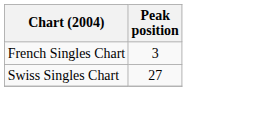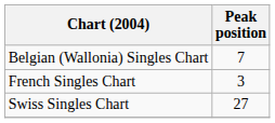 <table class="wikitable sortable">
 <tr>
 <th>Chart (2004)</th>
 <th>Peak<br>position</th>
+</tr>
+<tr>
+<td>Belgian (Wallonia) Singles Chart</td>
+<td align="center">7</td>
 </tr>
 <tr>
 <td>French Singles Chart</td>
 <td align="center">3</td>
 </tr>
 <tr>
 <td>Swiss Singles Chart</td>
 <td align="center">27</td>
 </tr>
 <tr>
 </tr>
 </table>
